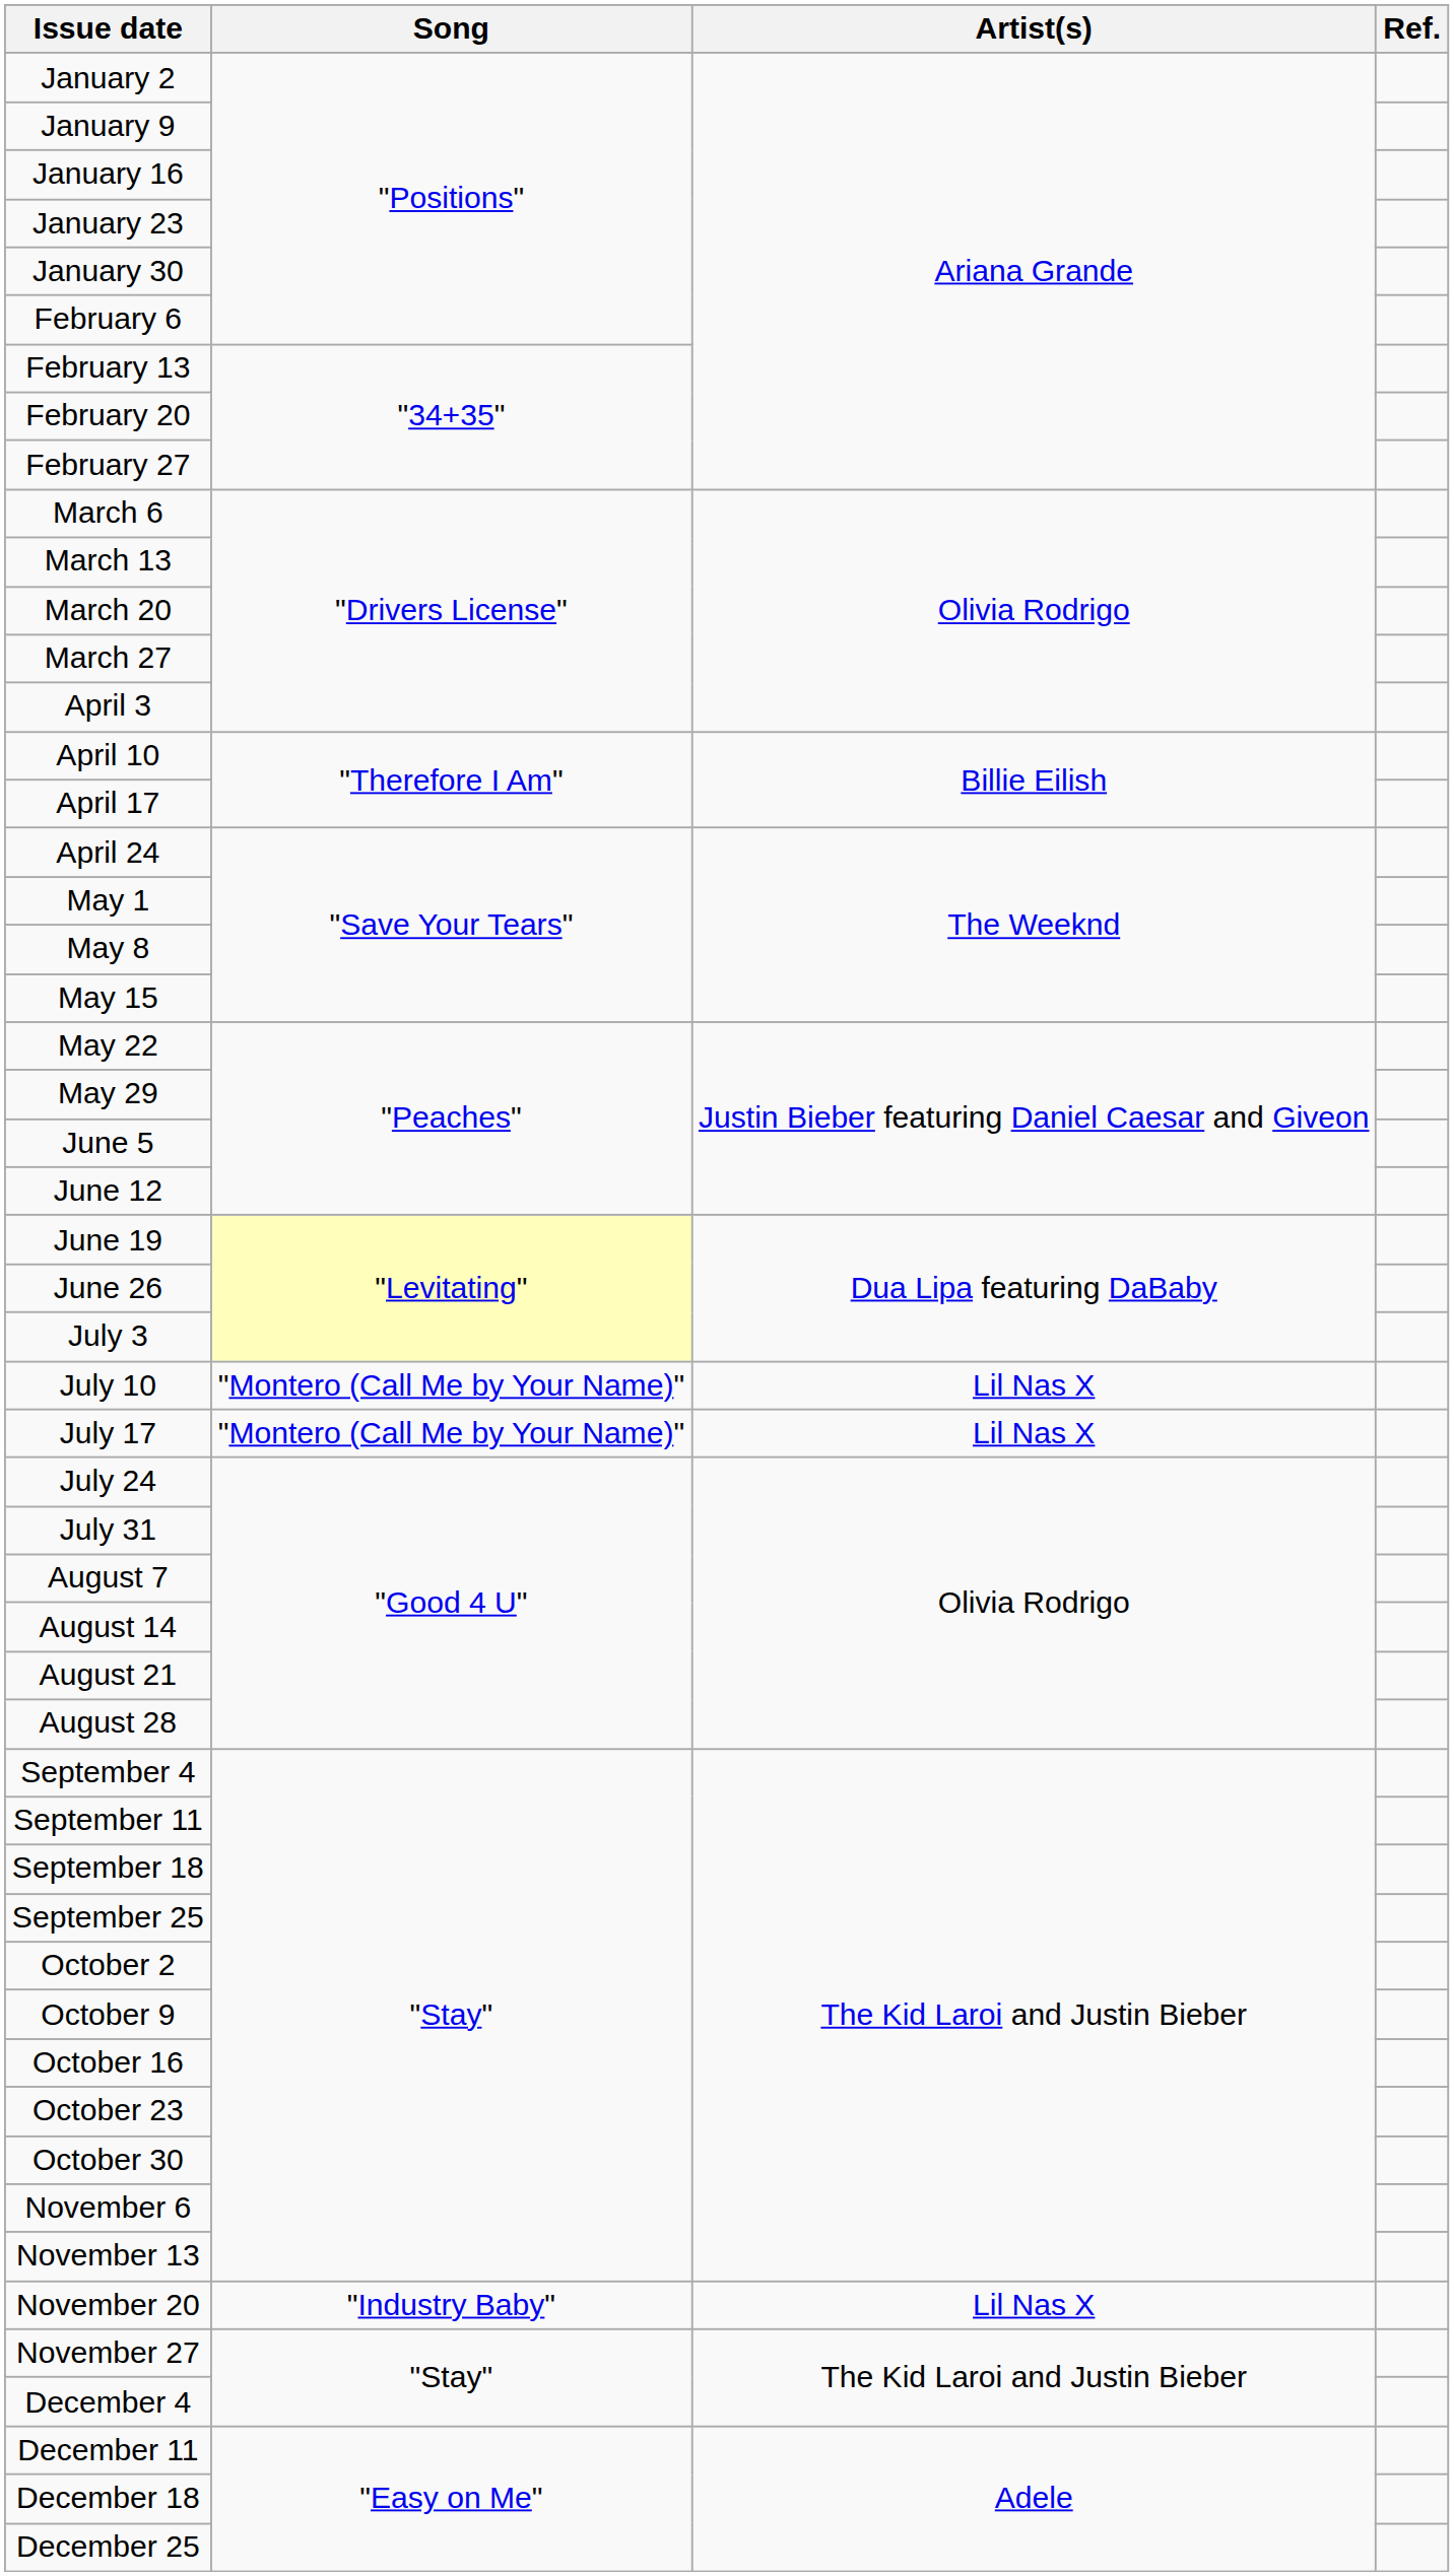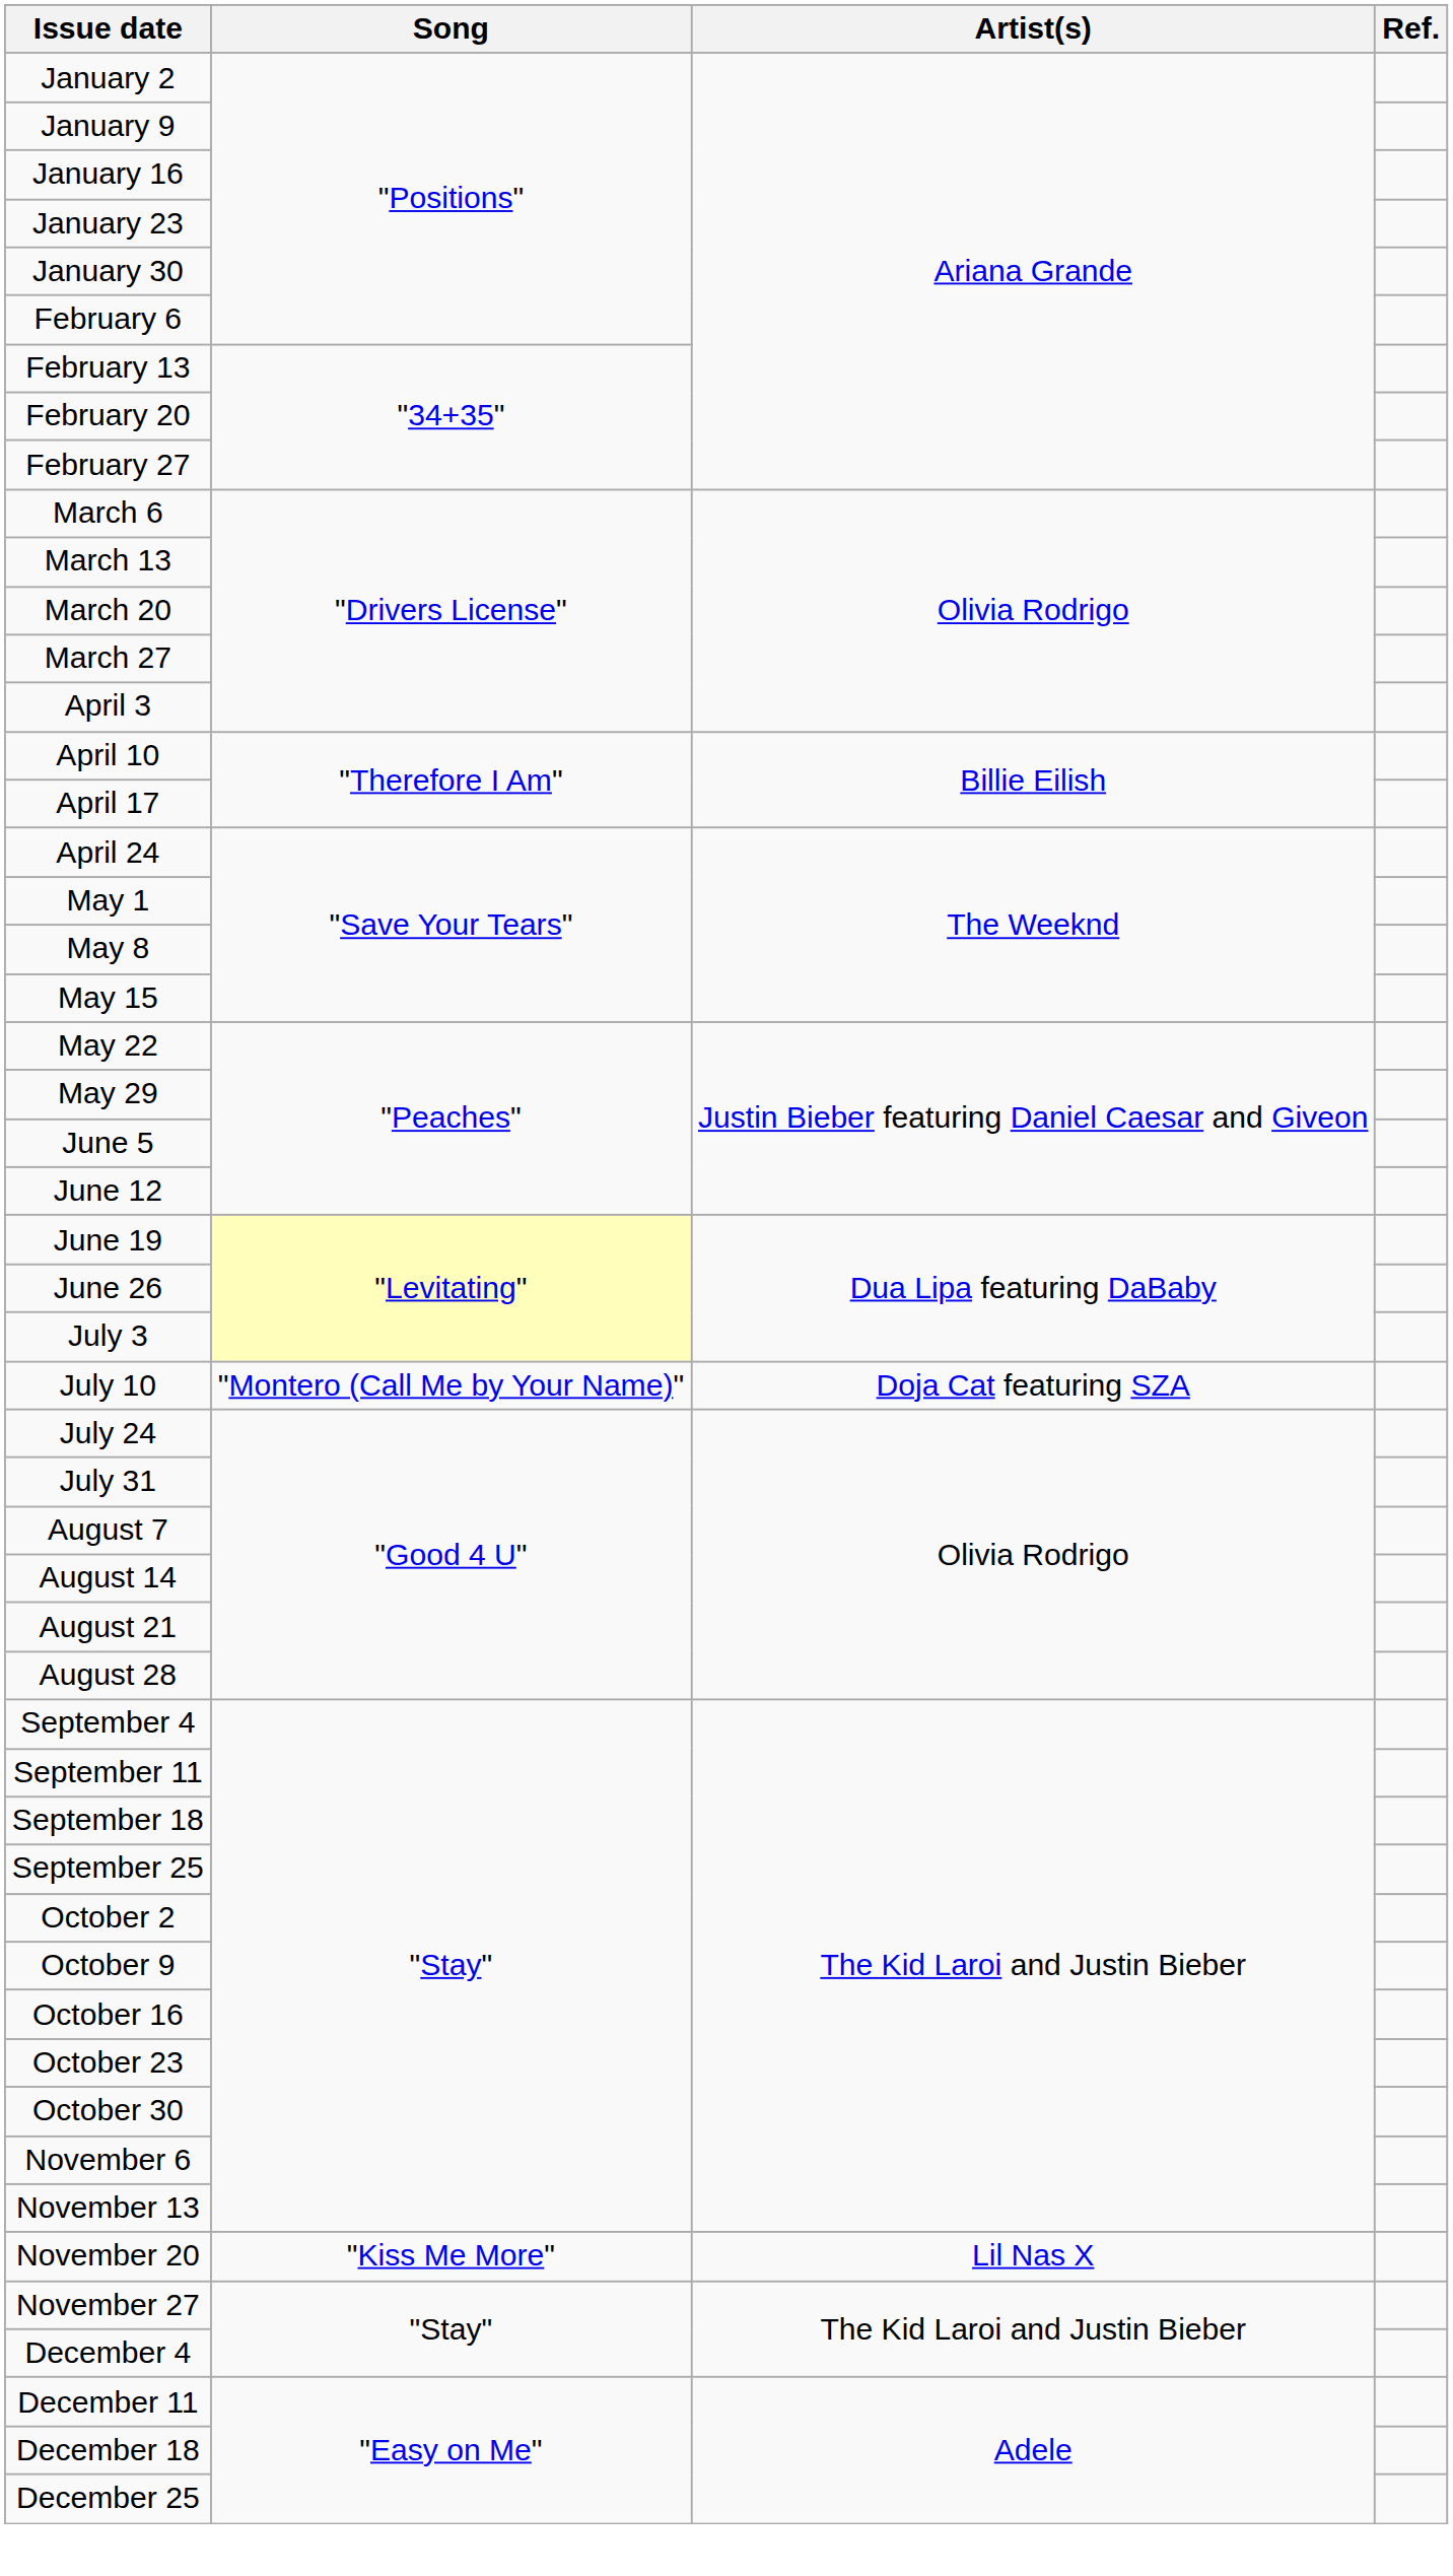 <table class="wikitable" style="text-align: center;">
 <tr>
 <th>Issue date</th>
 <th>Song</th>
 <th>Artist(s)</th>
 <th>Ref.</th>
 </tr>
 <tr>
 <td>January 2</td>
 <td rowspan="6">"<a href='#'>Positions</a>"</td>
 <td rowspan="9"><a href='#'>Ariana Grande</a></td>
 <td></td>
 </tr>
 <tr>
 <td>January 9</td>
 <td></td>
 </tr>
 <tr>
 <td>January 16</td>
 <td></td>
 </tr>
 <tr>
 <td>January 23</td>
 <td></td>
 </tr>
 <tr>
 <td>January 30</td>
 <td></td>
 </tr>
 <tr>
 <td>February 6</td>
 <td></td>
 </tr>
 <tr>
 <td>February 13</td>
 <td rowspan="3">"<a href='#'>34+35</a>"</td>
 <td></td>
 </tr>
 <tr>
 <td>February 20</td>
 <td></td>
 </tr>
 <tr>
 <td>February 27</td>
 <td></td>
 </tr>
 <tr>
 <td>March 6</td>
 <td rowspan="5">"<a href='#'>Drivers License</a>"</td>
 <td rowspan="5"><a href='#'>Olivia Rodrigo</a></td>
 <td></td>
 </tr>
 <tr>
 <td>March 13</td>
 <td></td>
 </tr>
 <tr>
 <td>March 20</td>
 <td></td>
 </tr>
 <tr>
 <td>March 27</td>
 <td></td>
 </tr>
 <tr>
 <td>April 3</td>
 <td></td>
 </tr>
 <tr>
 <td>April 10</td>
 <td rowspan="2">"<a href='#'>Therefore I Am</a>"</td>
 <td rowspan="2"><a href='#'>Billie Eilish</a></td>
 <td></td>
 </tr>
 <tr>
 <td>April 17</td>
 <td></td>
 </tr>
 <tr>
 <td>April 24</td>
 <td rowspan="4">"<a href='#'>Save Your Tears</a>"</td>
 <td rowspan="4"><a href='#'>The Weeknd</a></td>
 <td></td>
 </tr>
 <tr>
 <td>May 1</td>
 <td></td>
 </tr>
 <tr>
 <td>May 8</td>
 <td></td>
 </tr>
 <tr>
 <td>May 15</td>
 <td></td>
 </tr>
 <tr>
 <td>May 22</td>
 <td rowspan=4>"<a href='#'>Peaches</a>"</td>
 <td rowspan=4><a href='#'>Justin Bieber</a> featuring <a href='#'>Daniel Caesar</a> and <a href='#'>Giveon</a></td>
 <td></td>
 </tr>
 <tr>
 <td>May 29</td>
 <td></td>
 </tr>
 <tr>
 <td>June 5</td>
 <td></td>
 </tr>
 <tr>
 <td>June 12</td>
 <td></td>
 </tr>
 <tr>
 <td>June 19</td>
 <td bgcolor=FFFFBB rowspan=3>"<a href='#'>Levitating</a>" </td>
 <td rowspan=3><a href='#'>Dua Lipa</a> featuring <a href='#'>DaBaby</a></td>
 <td></td>
 </tr>
 <tr>
 <td>June 26</td>
 <td></td>
 </tr>
 <tr>
 <td>July 3</td>
 <td></td>
 </tr>
 <tr>
 <td>July 10</td>
 <td>"<a href='#'>Montero (Call Me by Your Name)</a>"</td>
-<td><a href='#'>Lil Nas X</a></td>
-<td></td>
-</tr>
-<tr>
-<td>July 17</td>
-<td>"<a href='#'>Montero (Call Me by Your Name)</a>"</td>
-<td><a href='#'>Lil Nas X</a></td>
+<td><a href='#'>Doja Cat</a> featuring <a href='#'>SZA</a></td>
 <td></td>
 </tr>
 <tr>
 <td>July 24</td>
 <td rowspan="6">"<a href='#'>Good 4 U</a>"</td>
 <td rowspan="6">Olivia Rodrigo</td>
 <td></td>
 </tr>
 <tr>
 <td>July 31</td>
 <td></td>
 </tr>
 <tr>
 <td>August 7</td>
 <td></td>
 </tr>
 <tr>
 <td>August 14</td>
 <td></td>
 </tr>
 <tr>
 <td>August 21</td>
 <td></td>
 </tr>
 <tr>
 <td>August 28</td>
 <td></td>
 </tr>
 <tr>
 <td>September 4</td>
 <td rowspan=11>"<a href='#'>Stay</a>"</td>
 <td rowspan=11><a href='#'>The Kid Laroi</a> and Justin Bieber</td>
 <td></td>
 </tr>
 <tr>
 <td>September 11</td>
 <td></td>
 </tr>
 <tr>
 <td>September 18</td>
 <td></td>
 </tr>
 <tr>
 <td>September 25</td>
 <td></td>
 </tr>
 <tr>
 <td>October 2</td>
 <td></td>
 </tr>
 <tr>
 <td>October 9</td>
 <td></td>
 </tr>
 <tr>
 <td>October 16</td>
 <td></td>
 </tr>
 <tr>
 <td>October 23</td>
 <td></td>
 </tr>
 <tr>
 <td>October 30</td>
 <td></td>
 </tr>
 <tr>
 <td>November 6</td>
 <td></td>
 </tr>
 <tr>
 <td>November 13</td>
 <td></td>
 </tr>
 <tr>
 <td>November 20</td>
-<td>"<a href='#'>Industry Baby</a>"</td>
+<td>"<a href='#'>Kiss Me More</a>"</td>
 <td><a href='#'>Lil Nas X</a></td>
 <td></td>
 </tr>
 <tr>
 <td>November 27</td>
 <td rowspan=2>"Stay"</td>
 <td rowspan=2>The Kid Laroi and Justin Bieber</td>
 <td></td>
 </tr>
 <tr>
 <td>December 4</td>
 <td></td>
 </tr>
 <tr>
 <td>December 11</td>
 <td rowspan=3>"<a href='#'>Easy on Me</a>"</td>
 <td rowspan=3><a href='#'>Adele</a></td>
 <td></td>
 </tr>
 <tr>
 <td>December 18</td>
 <td></td>
 </tr>
 <tr>
 <td>December 25</td>
 <td></td>
 </tr>
 </table>
